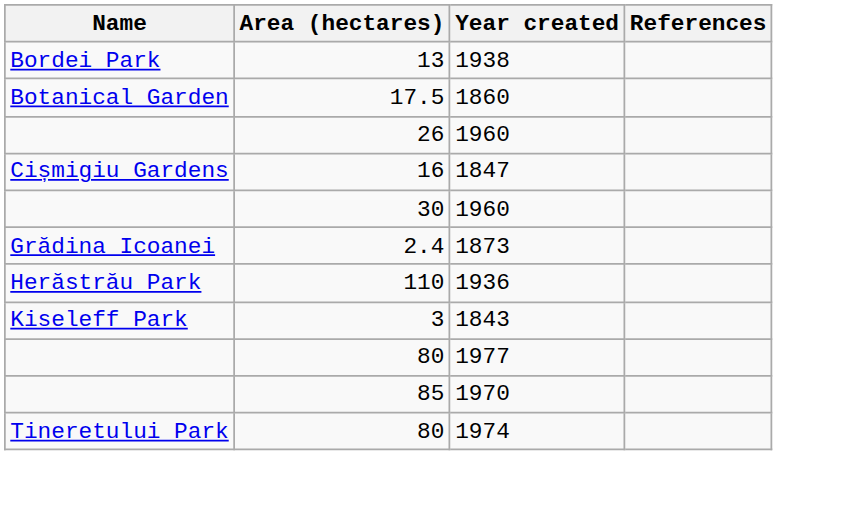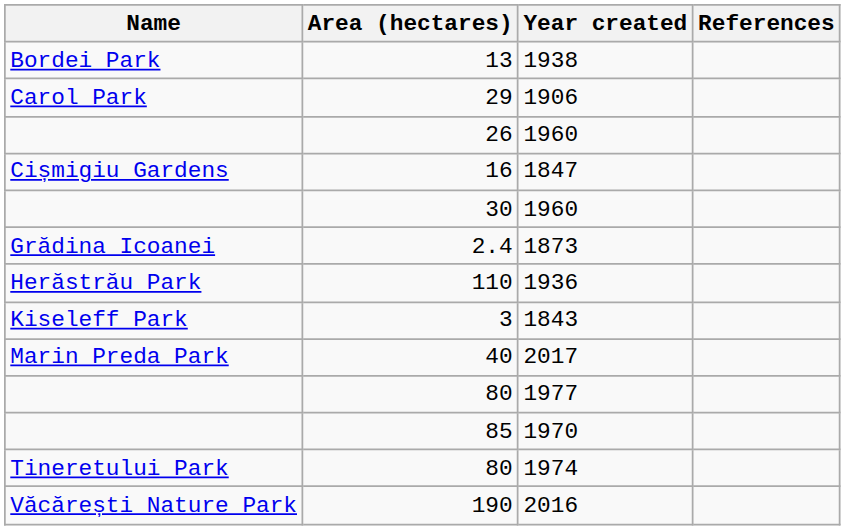 <table class="wikitable sortable">
 <tr>
 <th>Name</th>
 <th>Area (hectares)</th>
 <th>Year created</th>
 <th>References</th>
 </tr>
 <tr>
 <td><a href='#'>Bordei Park</a></td>
 <td align="right">13</td>
 <td>1938</td>
 <td></td>
 </tr>
 <tr>
-<td><a href='#'>Botanical Garden</a></td>
-<td align="right">17.5</td>
-<td>1860</td>
+<td><a href='#'>Carol Park</a></td>
+<td align="right">29</td>
+<td>1906</td>
 <td></td>
 </tr>
 <tr>
 <td></td>
 <td align="right">26</td>
 <td>1960</td>
 <td></td>
 </tr>
 <tr>
 <td><a href='#'>Cișmigiu Gardens</a></td>
 <td align="right">16</td>
 <td>1847</td>
 <td></td>
 </tr>
 <tr>
 <td></td>
 <td align="right">30</td>
 <td>1960</td>
 <td></td>
 </tr>
 <tr>
 <td><a href='#'>Grădina Icoanei</a></td>
 <td align="right">2.4</td>
 <td>1873</td>
 <td></td>
 </tr>
 <tr>
 <td><a href='#'>Herăstrău Park</a></td>
 <td align="right">110</td>
 <td>1936</td>
 <td></td>
 </tr>
 <tr>
 <td><a href='#'>Kiseleff Park</a></td>
 <td align="right">3</td>
 <td>1843</td>
 <td></td>
 </tr>
 <tr>
+<td><a href='#'>Marin Preda Park</a></td>
+<td align="right">40</td>
+<td>2017</td>
+<td></td>
+</tr>
+<tr>
 <td></td>
 <td align="right">80</td>
 <td>1977</td>
 <td></td>
 </tr>
 <tr>
 <td></td>
 <td align="right">85</td>
 <td>1970</td>
 <td></td>
 </tr>
 <tr>
 <td><a href='#'>Tineretului Park</a></td>
 <td align="right">80</td>
 <td>1974</td>
 <td></td>
 </tr>
+<tr>
+<td><a href='#'>Văcărești Nature Park</a></td>
+<td align="right">190</td>
+<td>2016</td>
+<td></td>
+</tr>
 </table>
